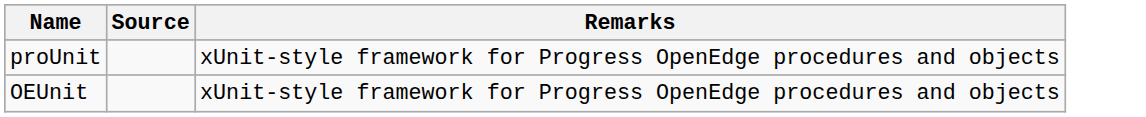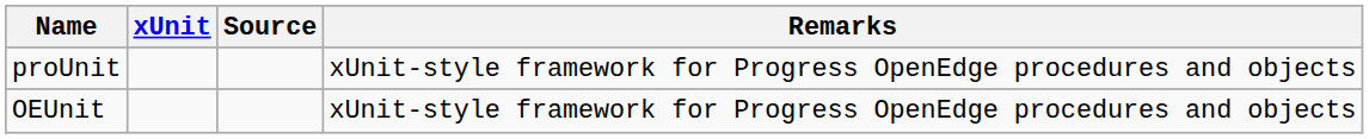 <table class="wikitable sortable">
 <tr>
 <th>Name</th>
+<th><a href='#'>xUnit</a></th>
 <th>Source</th>
 <th>Remarks</th>
 </tr>
 <tr>
 <td>proUnit</td>
 <td></td>
+<td></td>
 <td>xUnit-style framework for Progress OpenEdge procedures and objects</td>
 </tr>
 <tr>
 <td>OEUnit</td>
 <td></td>
+<td></td>
 <td>xUnit-style framework for Progress OpenEdge procedures and objects</td>
 </tr>
 </table>
